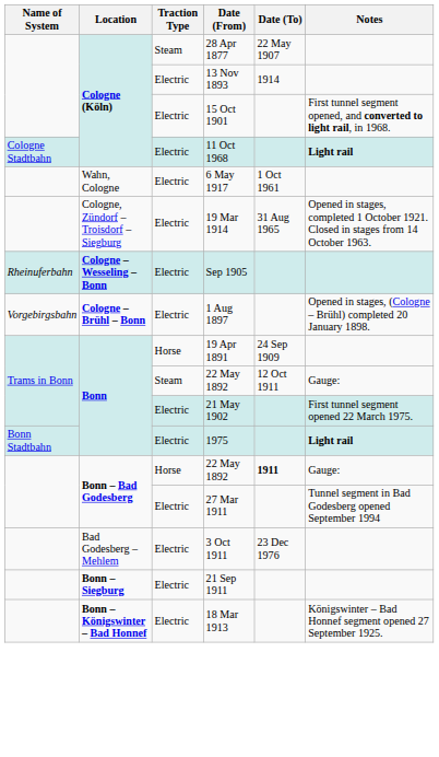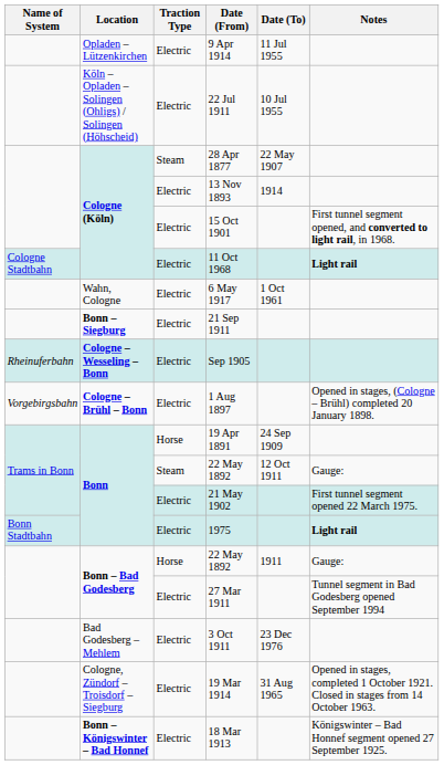 <table class="wikitable" width=100%>
 <tr>
 <th width=17%>Name of System</th>
 <th width=17%>Location</th>
 <th width=12%>Traction<br>Type</th>
 <th width=12%>Date (From)</th>
 <th width=12%>Date (To)</th>
 <th width=30%>Notes</th>
+</tr>
+<tr>
+<td> </td>
+<td><a href='#'>Opladen</a> – <a href='#'>Lützenkirchen</a></td>
+<td>Electric</td>
+<td>9 Apr 1914</td>
+<td>11 Jul 1955</td>
+<td> </td>
+</tr>
+<tr>
+<td> </td>
+<td><a href='#'>Köln</a> – <a href='#'>Opladen</a> – <a href='#'>Solingen (Ohligs)</a> / <a href='#'>Solingen (Höhscheid)</a></td>
+<td>Electric</td>
+<td>22 Jul 1911</td>
+<td>10 Jul 1955</td>
+<td> </td>
 </tr>
 <tr>
 <td rowspan="3"> </td>
 <td style="background:#CFECEC" rowspan=4><strong><a href='#'>Cologne</a> (Köln)</strong></td>
 <td>Steam</td>
 <td>28 Apr 1877</td>
 <td>22 May 1907</td>
 <td> </td>
 </tr>
 <tr>
 <td>Electric</td>
 <td>13 Nov 1893</td>
 <td>1914</td>
 <td> </td>
 </tr>
 <tr>
 <td>Electric</td>
 <td>15 Oct 1901</td>
 <td> </td>
 <td>First tunnel segment opened, and <strong>converted to light rail</strong>, in 1968.</td>
 </tr>
 <tr style="background:#CFECEC">
 <td><a href='#'>Cologne Stadtbahn</a></td>
 <td>Electric</td>
 <td>11 Oct 1968</td>
 <td> </td>
 <td><strong>Light rail</strong></td>
 </tr>
 <tr>
 <td> </td>
 <td>Wahn, Cologne</td>
 <td>Electric</td>
 <td>6 May 1917</td>
 <td>1 Oct 1961</td>
 <td> </td>
 </tr>
 <tr>
 <td> </td>
-<td>Cologne, <a href='#'>Zündorf</a> – <a href='#'>Troisdorf</a> – <a href='#'>Siegburg</a></td>
+<td><strong>Bonn – <a href='#'>Siegburg</a></strong></td>
 <td>Electric</td>
-<td>19 Mar 1914</td>
-<td>31 Aug 1965</td>
-<td>Opened in stages, completed 1 October 1921. Closed in stages from 14 October 1963.</td>
+<td>21 Sep 1911</td>
+<td> </td>
+<td> </td>
 </tr>
 <tr style="background:#CFECEC">
 <td><em>Rheinuferbahn</em></td>
 <td><strong><a href='#'>Cologne</a> – <a href='#'>Wesseling</a> – <a href='#'>Bonn</a></strong></td>
 <td>Electric</td>
 <td>Sep 1905</td>
 <td> </td>
 <td> </td>
 </tr>
 <tr>
 <td><em>Vorgebirgsbahn</em></td>
 <td><strong><a href='#'>Cologne</a> – <a href='#'>Brühl</a> – <a href='#'>Bonn</a></strong></td>
 <td>Electric</td>
 <td>1 Aug 1897</td>
 <td> </td>
 <td>Opened in stages, (<a href='#'>Cologne</a> – Brühl) completed 20 January 1898.</td>
 </tr>
 <tr>
 <td style="background:#CFECEC" rowspan="3"><a href='#'>Trams in Bonn</a></td>
 <td style="background:#CFECEC" rowspan="4"><strong><a href='#'>Bonn</a></strong></td>
 <td>Horse</td>
 <td>19 Apr 1891</td>
 <td>24 Sep 1909</td>
 <td> </td>
 </tr>
 <tr>
 <td>Steam</td>
 <td>22 May 1892</td>
 <td>12 Oct 1911</td>
 <td>Gauge: </td>
 </tr>
 <tr style="background:#CFECEC">
 <td>Electric</td>
 <td>21 May 1902</td>
 <td> </td>
 <td>First tunnel segment opened 22 March 1975.</td>
 </tr>
 <tr style="background:#CFECEC">
 <td><a href='#'>Bonn Stadtbahn</a></td>
 <td>Electric</td>
 <td>1975</td>
 <td> </td>
 <td><strong>Light rail</strong></td>
 </tr>
 <tr>
 <td rowspan="2"> </td>
 <td rowspan="2"><strong>Bonn – <a href='#'>Bad Godesberg</a></strong></td>
 <td>Horse</td>
 <td>22 May 1892</td>
-<td><strong>1911</strong></td>
+<td>1911</td>
 <td>Gauge: </td>
 </tr>
 <tr>
 <td>Electric</td>
 <td>27 Mar 1911</td>
 <td> </td>
 <td>Tunnel segment in Bad Godesberg opened September 1994</td>
 </tr>
 <tr>
 <td> </td>
 <td>Bad Godesberg – <a href='#'>Mehlem</a></td>
 <td>Electric</td>
 <td>3 Oct 1911</td>
 <td>23 Dec 1976</td>
 <td> </td>
 </tr>
 <tr>
 <td> </td>
-<td><strong>Bonn – <a href='#'>Siegburg</a></strong></td>
+<td>Cologne, <a href='#'>Zündorf</a> – <a href='#'>Troisdorf</a> – <a href='#'>Siegburg</a></td>
 <td>Electric</td>
-<td>21 Sep 1911</td>
-<td> </td>
-<td> </td>
+<td>19 Mar 1914</td>
+<td>31 Aug 1965</td>
+<td>Opened in stages, completed 1 October 1921. Closed in stages from 14 October 1963.</td>
 </tr>
 <tr>
 <td> </td>
 <td><strong>Bonn – <a href='#'>Königswinter</a> – <a href='#'>Bad Honnef</a></strong></td>
 <td>Electric</td>
 <td>18 Mar 1913</td>
 <td> </td>
 <td>Königswinter – Bad Honnef segment opened 27 September 1925.</td>
 </tr>
 </table>
